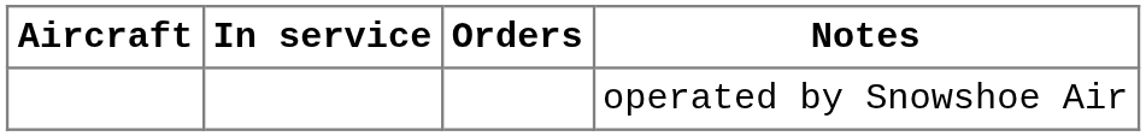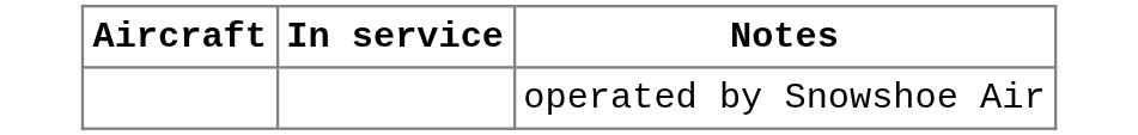 <table class="toccolours sortable" border="1" cellpadding="3" style="margin:1em auto; border-collapse:collapse">
 <tr>
 <th>Aircraft</th>
 <th>In service</th>
-<th>Orders</th>
 <th>Notes</th>
 </tr>
 <tr>
 <td></td>
 <td></td>
-<td></td>
 <td>operated by Snowshoe Air</td>
 </tr>
 </table>
